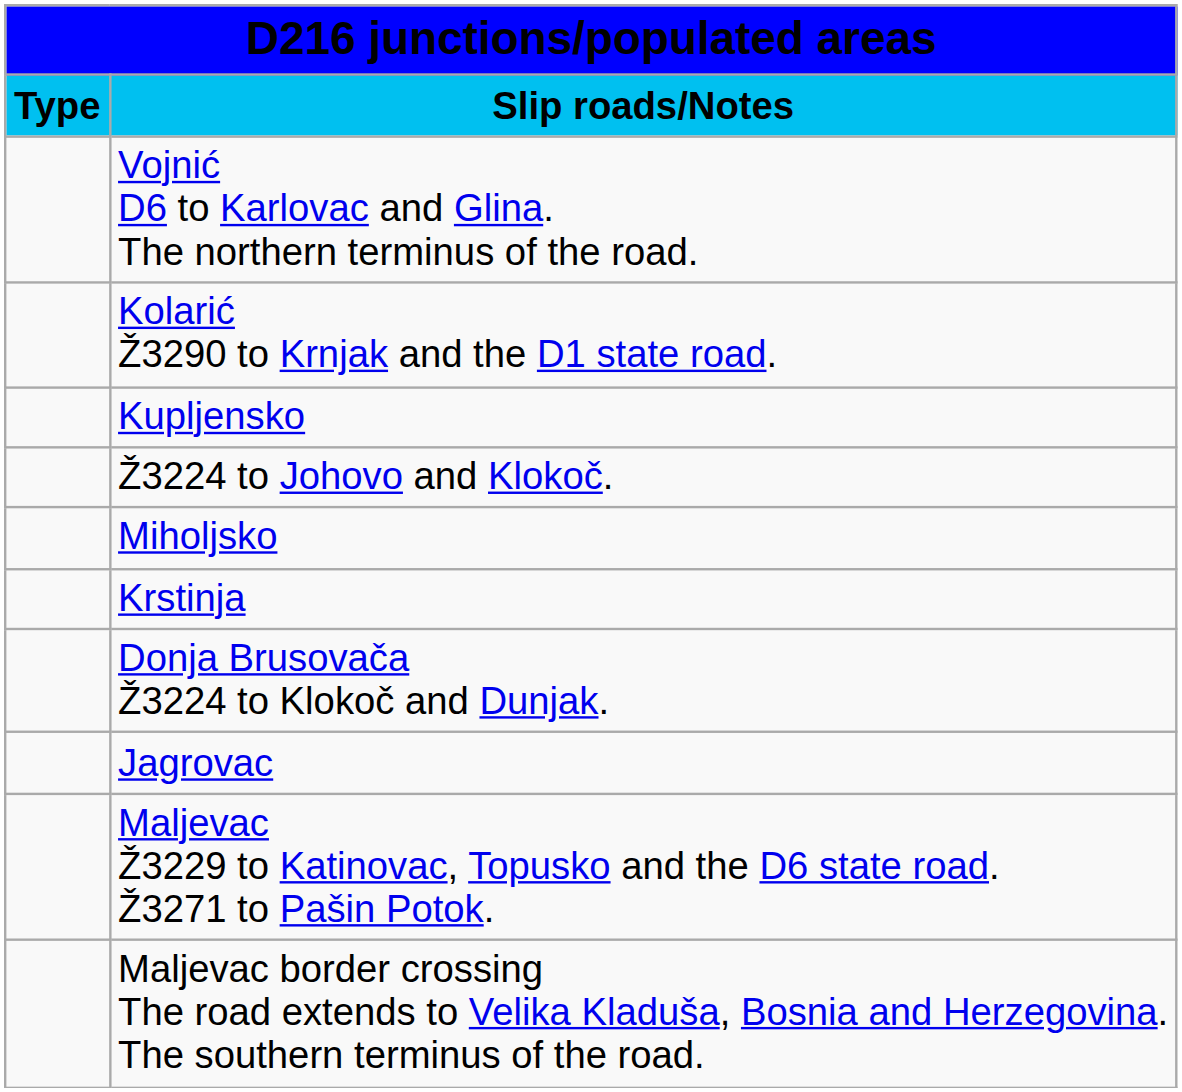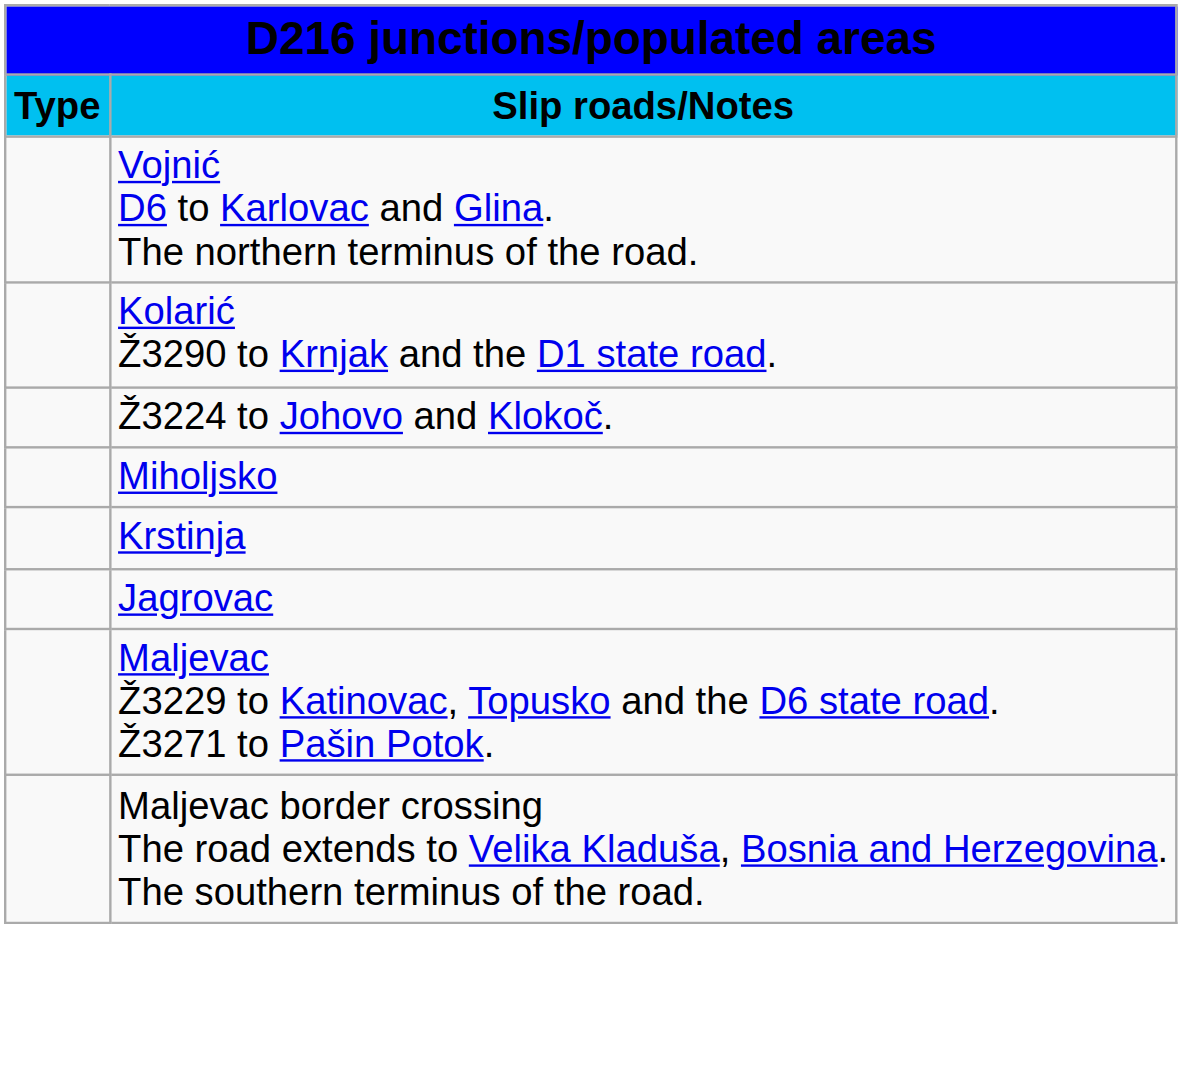 <table class="wikitable">
 <tr>
 <td colspan=2 bgcolor=blue align=center style=margin-top:15><span><big><strong>D216 junctions/populated areas</strong></big></span></td>
 </tr>
 <tr>
 <td align=center bgcolor=00c0f0><strong>Type</strong></td>
 <td align=center bgcolor=00c0f0><strong>Slip roads/Notes</strong></td>
 </tr>
 <tr>
 <td></td>
 <td><a href='#'>Vojnić</a><br> <a href='#'>D6</a> to <a href='#'>Karlovac</a> and <a href='#'>Glina</a>.<br>The northern terminus of the road.</td>
 </tr>
 <tr>
 <td></td>
 <td><a href='#'>Kolarić</a><br>Ž3290 to <a href='#'>Krnjak</a> and the <a href='#'>D1 state road</a>.</td>
 </tr>
 <tr>
 <td></td>
-<td><a href='#'>Kupljensko</a></td>
-</tr>
-<tr>
-<td></td>
 <td>Ž3224 to <a href='#'>Johovo</a> and <a href='#'>Klokoč</a>.</td>
 </tr>
 <tr>
 <td></td>
 <td><a href='#'>Miholjsko</a></td>
 </tr>
 <tr>
 <td></td>
 <td><a href='#'>Krstinja</a></td>
-</tr>
-<tr>
-<td></td>
-<td><a href='#'>Donja Brusovača</a><br>Ž3224 to Klokoč and <a href='#'>Dunjak</a>.</td>
 </tr>
 <tr>
 <td></td>
 <td><a href='#'>Jagrovac</a></td>
 </tr>
 <tr>
 <td></td>
 <td><a href='#'>Maljevac</a><br>Ž3229 to <a href='#'>Katinovac</a>, <a href='#'>Topusko</a> and the <a href='#'>D6 state road</a>.<br>Ž3271 to <a href='#'>Pašin Potok</a>.</td>
 </tr>
 <tr>
 <td></td>
 <td>Maljevac border crossing<br>The road extends to <a href='#'>Velika Kladuša</a>, <a href='#'>Bosnia and Herzegovina</a>.<br>The southern terminus of the road.</td>
 </tr>
 </table>
